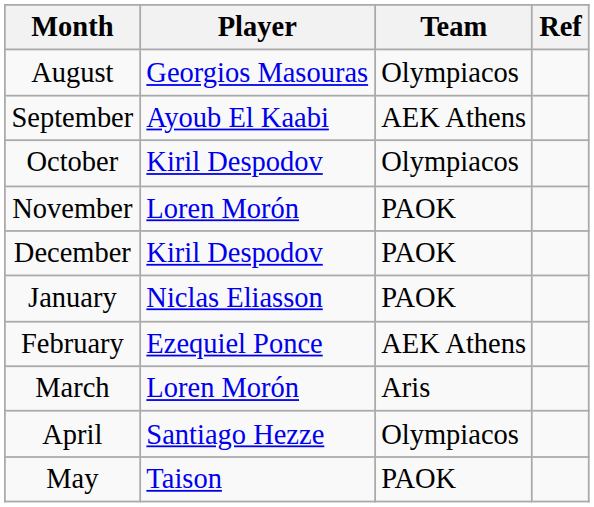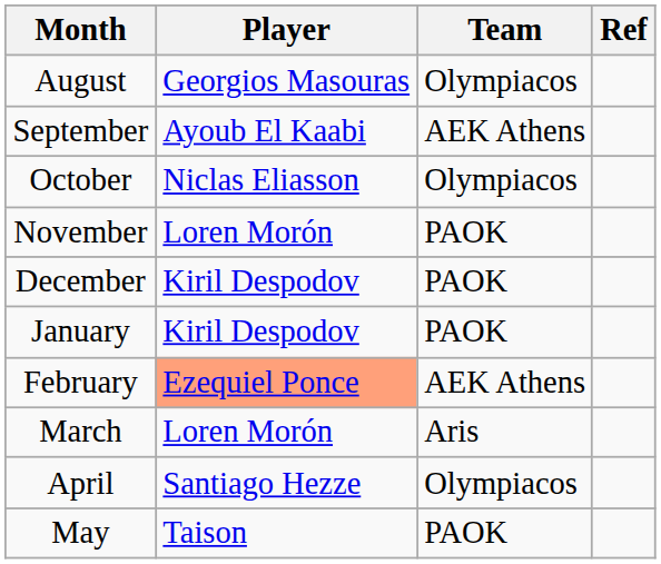 <table class="wikitable">
 <tr>
 <th>Month</th>
 <th>Player</th>
 <th>Team</th>
 <th>Ref</th>
 </tr>
 <tr>
 <td align="center">August</td>
 <td> <a href='#'>Georgios Masouras</a></td>
 <td>Olympiacos</td>
 <td align="center"></td>
 </tr>
 <tr>
 <td align="center">September</td>
 <td> <a href='#'>Ayoub El Kaabi</a></td>
 <td>AEK Athens</td>
 <td align="center"></td>
 </tr>
 <tr>
 <td align="center">October</td>
-<td> <a href='#'>Kiril Despodov</a></td>
+<td> <a href='#'>Niclas Eliasson</a></td>
 <td>Olympiacos</td>
 <td align="center"></td>
 </tr>
 <tr>
 <td align="center">November</td>
 <td> <a href='#'>Loren Morón</a></td>
 <td>PAOK</td>
 <td align="center"></td>
 </tr>
 <tr>
 <td align="center">December</td>
 <td> <a href='#'>Kiril Despodov</a></td>
 <td>PAOK</td>
 <td align="center"></td>
 </tr>
 <tr>
 <td align="center">January</td>
-<td> <a href='#'>Niclas Eliasson</a></td>
+<td> <a href='#'>Kiril Despodov</a></td>
 <td>PAOK</td>
 <td align="center"></td>
 </tr>
 <tr>
 <td align="center">February</td>
-<td> <a href='#'>Ezequiel Ponce</a></td>
+<td style="background: lightsalmon;"> <a href='#'>Ezequiel Ponce</a></td>
 <td>AEK Athens</td>
 <td align="center"></td>
 </tr>
 <tr>
 <td align="center">March</td>
 <td> <a href='#'>Loren Morón</a></td>
 <td>Aris</td>
 <td align="center"></td>
 </tr>
 <tr>
 <td align="center">April</td>
 <td> <a href='#'>Santiago Hezze</a></td>
 <td>Olympiacos</td>
 <td align="center"></td>
 </tr>
 <tr>
 <td align="center">May</td>
 <td> <a href='#'>Taison</a></td>
 <td>PAOK</td>
 <td align="center"></td>
 </tr>
 </table>
